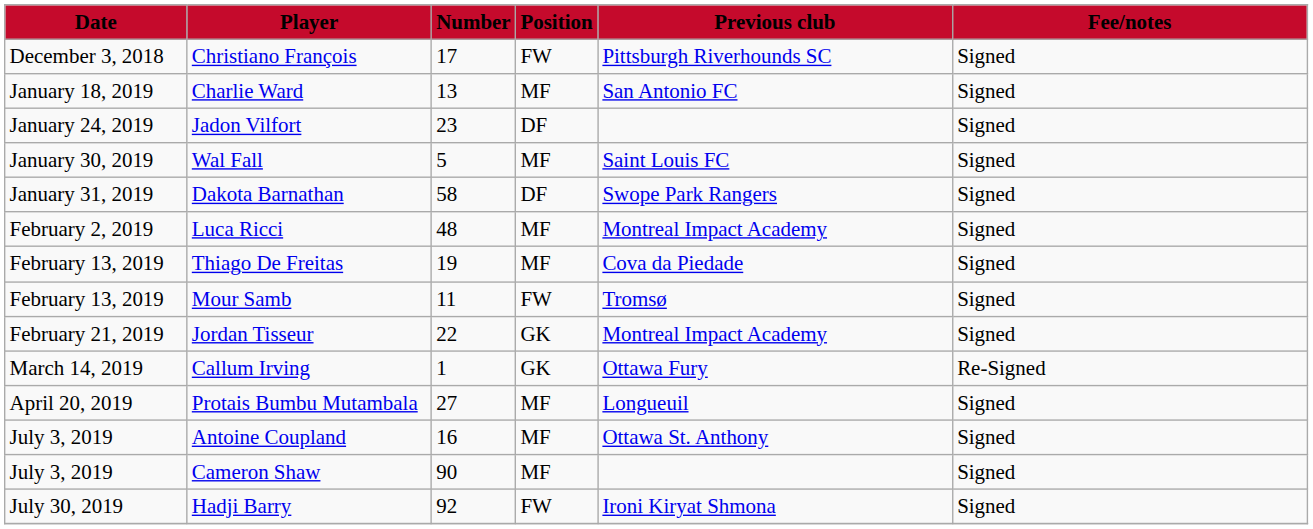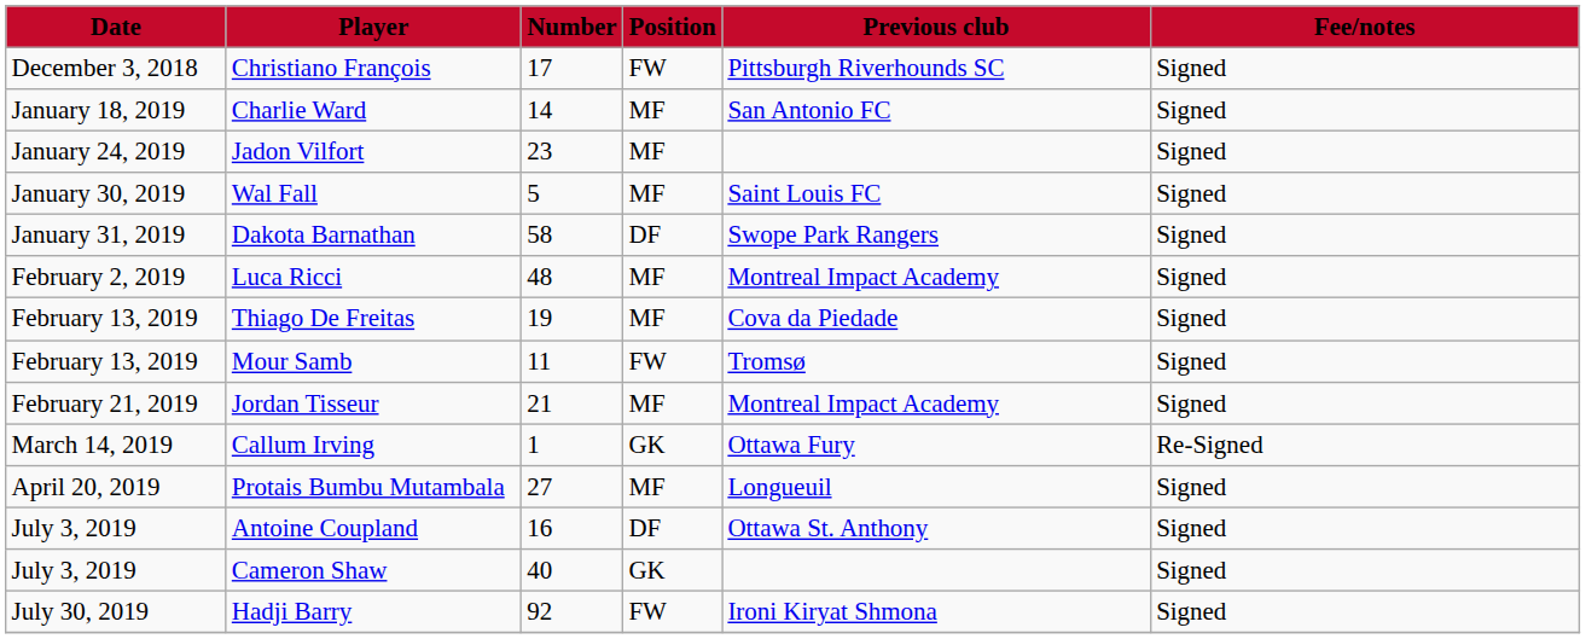 <table class="wikitable" style="text-align:left; font-size:95%;">
 <tr>
 <th style="background:#C50A2C; color:#black; width:125px;">Date</th>
 <th style="background:#C50A2C; color:#black; width:170px;">Player</th>
 <th style="background:#C50A2C; color:#black; width:50px;">Number</th>
 <th style="background:#C50A2C; color:#black; width:50px;">Position</th>
 <th style="background:#C50A2C; color:#black; width:250px;">Previous club</th>
 <th style="background:#C50A2C; color:#black; width:250px;">Fee/notes</th>
 </tr>
 <tr>
 <td>December 3, 2018</td>
 <td> <a href='#'>Christiano François</a></td>
 <td>17</td>
 <td>FW</td>
 <td> <a href='#'>Pittsburgh Riverhounds SC</a></td>
 <td>Signed</td>
 </tr>
 <tr>
 <td>January 18, 2019</td>
 <td> <a href='#'>Charlie Ward</a></td>
-<td>13</td>
+<td>14</td>
 <td>MF</td>
 <td> <a href='#'>San Antonio FC</a></td>
 <td>Signed</td>
 </tr>
 <tr>
 <td>January 24, 2019</td>
 <td> <a href='#'>Jadon Vilfort</a></td>
 <td>23</td>
-<td>DF</td>
+<td>MF</td>
 <td></td>
 <td>Signed</td>
 </tr>
 <tr>
 <td>January 30, 2019</td>
 <td> <a href='#'>Wal Fall</a></td>
 <td>5</td>
 <td>MF</td>
 <td> <a href='#'>Saint Louis FC</a></td>
 <td>Signed</td>
 </tr>
 <tr>
 <td>January 31, 2019</td>
 <td> <a href='#'>Dakota Barnathan</a></td>
 <td>58</td>
 <td>DF</td>
 <td> <a href='#'>Swope Park Rangers</a></td>
 <td>Signed</td>
 </tr>
 <tr>
 <td>February 2, 2019</td>
 <td> <a href='#'>Luca Ricci</a></td>
 <td>48</td>
 <td>MF</td>
 <td> <a href='#'>Montreal Impact Academy</a></td>
 <td>Signed</td>
 </tr>
 <tr>
 <td>February 13, 2019</td>
 <td> <a href='#'>Thiago De Freitas</a></td>
 <td>19</td>
 <td>MF</td>
 <td> <a href='#'>Cova da Piedade</a></td>
 <td>Signed</td>
 </tr>
 <tr>
 <td>February 13, 2019</td>
 <td> <a href='#'>Mour Samb</a></td>
 <td>11</td>
 <td>FW</td>
 <td> <a href='#'>Tromsø</a></td>
 <td>Signed</td>
 </tr>
 <tr>
 <td>February 21, 2019</td>
 <td> <a href='#'>Jordan Tisseur</a></td>
-<td>22</td>
-<td>GK</td>
+<td>21</td>
+<td>MF</td>
 <td> <a href='#'>Montreal Impact Academy</a></td>
 <td>Signed</td>
 </tr>
 <tr>
 <td>March 14, 2019</td>
 <td> <a href='#'>Callum Irving</a></td>
 <td>1</td>
 <td>GK</td>
 <td> <a href='#'>Ottawa Fury</a></td>
 <td>Re-Signed</td>
 </tr>
 <tr>
 <td>April 20, 2019</td>
 <td> <a href='#'>Protais Bumbu Mutambala</a></td>
 <td>27</td>
 <td>MF</td>
 <td> <a href='#'>Longueuil</a></td>
 <td>Signed</td>
 </tr>
 <tr>
 <td>July 3, 2019</td>
 <td> <a href='#'>Antoine Coupland</a></td>
 <td>16</td>
-<td>MF</td>
+<td>DF</td>
 <td> <a href='#'>Ottawa St. Anthony</a></td>
 <td>Signed</td>
 </tr>
 <tr>
 <td>July 3, 2019</td>
 <td> <a href='#'>Cameron Shaw</a></td>
-<td>90</td>
-<td>MF</td>
+<td>40</td>
+<td>GK</td>
 <td></td>
 <td>Signed</td>
 </tr>
 <tr>
 <td>July 30, 2019</td>
 <td> <a href='#'>Hadji Barry</a></td>
 <td>92</td>
 <td>FW</td>
 <td> <a href='#'>Ironi Kiryat Shmona</a></td>
 <td>Signed</td>
 </tr>
 <tr>
 </tr>
 </table>
